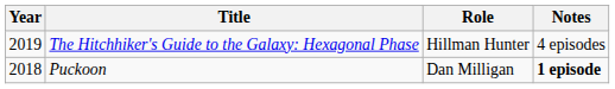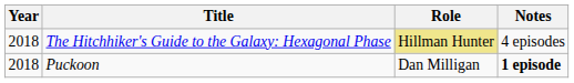 <table class="wikitable sortable">
 <tr>
 <th>Year</th>
 <th>Title</th>
 <th>Role</th>
 <th class="unsortable">Notes</th>
 </tr>
 <tr>
-<td>2019</td>
+<td>2018</td>
 <td><em><a href='#'>The Hitchhiker's Guide to the Galaxy: Hexagonal Phase</a></em></td>
-<td>Hillman Hunter</td>
+<td style="background: khaki;">Hillman Hunter</td>
 <td>4 episodes</td>
 </tr>
 <tr>
 <td>2018</td>
 <td><em>Puckoon</em></td>
 <td>Dan Milligan</td>
 <td><strong>1 episode</strong></td>
 </tr>
 </table>
